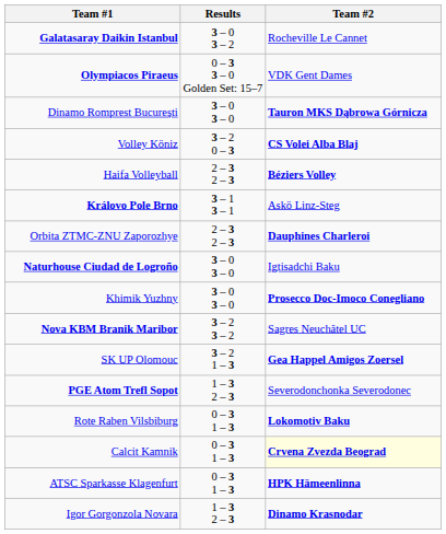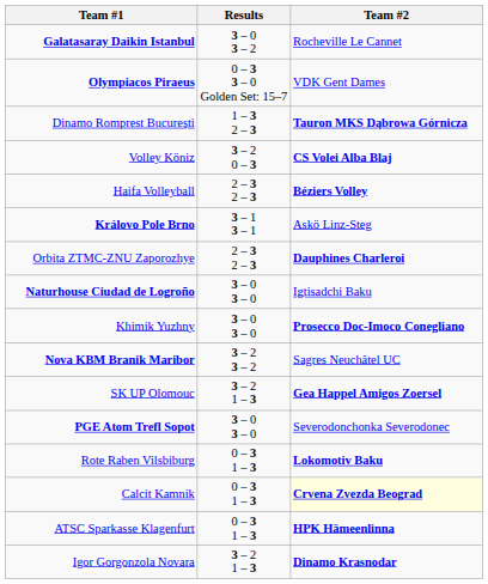 <table class="wikitable" style="border-collapse: collapse;">
 <tr>
 <th align="right" width="240">Team #1</th>
 <th>  Results  </th>
 <th align="left" width="240">Team #2</th>
 </tr>
 <tr>
 <td align="right"><strong><a href='#'>Galatasaray Daikin Istanbul</a></strong> </td>
 <td align="center"><strong>3</strong> – 0 <br> <strong>3</strong> – 2</td>
 <td> <a href='#'>Rocheville Le Cannet</a></td>
 </tr>
 <tr>
 <td align="right"><strong><a href='#'>Olympiacos Piraeus</a></strong> </td>
 <td align="center">0 – <strong>3</strong> <br> <strong>3</strong> – 0 <br> Golden Set: 15–7</td>
 <td> <a href='#'>VDK Gent Dames</a></td>
 </tr>
 <tr>
 <td align="right"><a href='#'>Dinamo Romprest București</a> </td>
-<td align="center"><strong>3</strong> – 0 <br> <strong>3</strong> – 0</td>
+<td align="center">1 – <strong>3</strong> <br> 2 – <strong>3</strong></td>
 <td> <strong><a href='#'>Tauron MKS Dąbrowa Górnicza</a></strong></td>
 </tr>
 <tr>
 <td align="right"><a href='#'>Volley Köniz</a> </td>
 <td align="center"><strong>3</strong> – 2 <br> 0 – <strong>3</strong></td>
 <td> <strong><a href='#'>CS Volei Alba Blaj</a></strong></td>
 </tr>
 <tr>
 <td align="right"><a href='#'>Haifa Volleyball</a> </td>
 <td align="center">2 – <strong>3</strong> <br> 2 – <strong>3</strong></td>
 <td> <strong><a href='#'>Béziers Volley</a></strong></td>
 </tr>
 <tr>
 <td align="right"><strong><a href='#'>Královo Pole Brno</a></strong> </td>
 <td align="center"><strong>3</strong> – 1 <br> <strong>3</strong> – 1</td>
 <td> <a href='#'>Askö Linz-Steg</a></td>
 </tr>
 <tr>
 <td align="right"><a href='#'>Orbita ZTMC-ZNU Zaporozhye</a> </td>
 <td align="center">2 – <strong>3</strong> <br> 2 – <strong>3</strong></td>
 <td> <strong><a href='#'>Dauphines Charleroi</a></strong></td>
 </tr>
 <tr>
 <td align="right"><strong><a href='#'>Naturhouse Ciudad de Logroño</a></strong> </td>
 <td align="center"><strong>3</strong> – 0 <br> <strong>3</strong> – 0</td>
 <td> <a href='#'>Igtisadchi Baku</a></td>
 </tr>
 <tr>
 <td align="right"><a href='#'>Khimik Yuzhny</a> </td>
 <td align="center"><strong>3</strong> – 0 <br> <strong>3</strong> – 0</td>
 <td> <strong><a href='#'>Prosecco Doc-Imoco Conegliano</a></strong></td>
 </tr>
 <tr>
 <td align="right"><strong><a href='#'>Nova KBM Branik Maribor</a></strong> </td>
 <td align="center"><strong>3</strong> – 2 <br> <strong>3</strong> – 2</td>
 <td> <a href='#'>Sagres Neuchâtel UC</a></td>
 </tr>
 <tr>
 <td align="right"><a href='#'>SK UP Olomouc</a> </td>
 <td align="center"><strong>3</strong> – 2 <br> 1 – <strong>3</strong></td>
 <td> <strong><a href='#'>Gea Happel Amigos Zoersel</a></strong></td>
 </tr>
 <tr>
 <td align="right"><strong><a href='#'>PGE Atom Trefl Sopot</a></strong> </td>
-<td align="center">1 – <strong>3</strong> <br> 2 – <strong>3</strong></td>
+<td align="center"><strong>3</strong> – 0 <br> <strong>3</strong> – 0</td>
 <td> <a href='#'>Severodonchonka Severodonec</a></td>
 </tr>
 <tr>
 <td align="right"><a href='#'>Rote Raben Vilsbiburg</a> </td>
 <td align="center">0 – <strong>3</strong> <br> 1 – <strong>3</strong></td>
 <td> <strong><a href='#'>Lokomotiv Baku</a></strong></td>
 </tr>
 <tr>
 <td align="right"><a href='#'>Calcit Kamnik</a> </td>
 <td align="center">0 – <strong>3</strong> <br> 1 – <strong>3</strong></td>
 <td style="background: lightyellow;"> <strong><a href='#'>Crvena Zvezda Beograd</a></strong></td>
 </tr>
 <tr>
 <td align="right"><a href='#'>ATSC Sparkasse Klagenfurt</a> </td>
 <td align="center">0 – <strong>3</strong> <br> 1 – <strong>3</strong></td>
 <td> <strong><a href='#'>HPK Hämeenlinna</a></strong></td>
 </tr>
 <tr>
 <td align="right"><a href='#'>Igor Gorgonzola Novara</a> </td>
-<td align="center">1 – <strong>3</strong> <br> 2 – <strong>3</strong></td>
+<td align="center"><strong>3</strong> – 2 <br> 1 – <strong>3</strong></td>
 <td> <strong><a href='#'>Dinamo Krasnodar</a></strong></td>
 </tr>
 </table>
